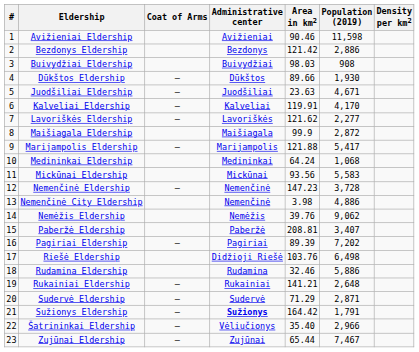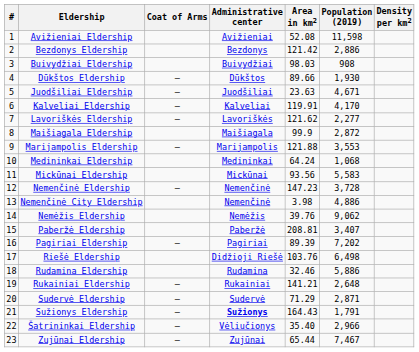 <table class="sortable wikitable">
 <tr bgcolor=#cccccc>
 <th>#</th>
 <th>Eldership</th>
 <th>Coat of Arms</th>
 <th>Administrative<br>center</th>
 <th>Area<br>in km<sup>2</sup></th>
 <th>Population<br>(2019)</th>
 <th>Density<br> per km<sup>2</sup></th>
 </tr>
 <tr align=center valign=center>
 <td>1</td>
 <td><a href='#'>Avižieniai Eldership</a></td>
 <td></td>
 <td><a href='#'>Avižieniai</a></td>
-<td>90.46</td>
+<td>52.08</td>
 <td>11,598</td>
 <td></td>
 </tr>
 <tr align=center valign=center>
 <td>2</td>
 <td><a href='#'>Bezdonys Eldership</a></td>
 <td></td>
 <td><a href='#'>Bezdonys</a></td>
 <td>121.42</td>
 <td>2,886</td>
 <td></td>
 </tr>
 <tr align=center valign=center>
 <td>3</td>
 <td><a href='#'>Buivydžiai Eldership</a></td>
 <td></td>
 <td><a href='#'>Buivydžiai</a></td>
 <td>98.03</td>
 <td>908</td>
 <td></td>
 </tr>
 <tr align=center valign=center>
 <td>4</td>
 <td><a href='#'>Dūkštos Eldership</a></td>
 <td>–</td>
 <td><a href='#'>Dūkštos</a></td>
 <td>89.66</td>
 <td>1,930</td>
 <td></td>
 </tr>
 <tr align=center valign=center>
 <td>5</td>
 <td><a href='#'>Juodšiliai Eldership</a></td>
 <td>–</td>
 <td><a href='#'>Juodšiliai</a></td>
 <td>23.63</td>
 <td>4,671</td>
 <td></td>
 </tr>
 <tr align=center valign=center>
 <td>6</td>
 <td><a href='#'>Kalveliai Eldership</a></td>
 <td>–</td>
 <td><a href='#'>Kalveliai</a></td>
 <td>119.91</td>
 <td>4,170</td>
 <td></td>
 </tr>
 <tr align=center valign=center>
 <td>7</td>
 <td><a href='#'>Lavoriškės Eldership</a></td>
 <td>–</td>
 <td><a href='#'>Lavoriškės</a></td>
 <td>121.62</td>
 <td>2,277</td>
 <td></td>
 </tr>
 <tr align=center valign=center>
 <td>8</td>
 <td><a href='#'>Maišiagala Eldership</a></td>
 <td></td>
 <td><a href='#'>Maišiagala</a></td>
 <td>99.9</td>
 <td>2,872</td>
 <td></td>
 </tr>
 <tr align=center valign=center>
 <td>9</td>
 <td><a href='#'>Marijampolis Eldership</a></td>
 <td>–</td>
 <td><a href='#'>Marijampolis</a></td>
 <td>121.88</td>
-<td>5,417</td>
+<td>3,553</td>
 <td></td>
 </tr>
 <tr align=center valign=center>
 <td>10</td>
 <td><a href='#'>Medininkai Eldership</a></td>
 <td></td>
 <td><a href='#'>Medininkai</a></td>
 <td>64.24</td>
 <td>1,068</td>
 <td></td>
 </tr>
 <tr align=center valign=center>
 <td>11</td>
 <td><a href='#'>Mickūnai Eldership</a></td>
 <td></td>
 <td><a href='#'>Mickūnai</a></td>
 <td>93.56</td>
 <td>5,583</td>
 <td></td>
 </tr>
 <tr align=center valign=center>
 <td>12</td>
 <td><a href='#'>Nemenčinė Eldership</a></td>
 <td>–</td>
 <td><a href='#'>Nemenčinė</a></td>
 <td>147.23</td>
 <td>3,728</td>
 <td></td>
 </tr>
 <tr align=center valign=center>
 <td>13</td>
 <td><a href='#'>Nemenčinė City Eldership</a></td>
 <td></td>
 <td><a href='#'>Nemenčinė</a></td>
 <td>3.98</td>
 <td>4,886</td>
 <td></td>
 </tr>
 <tr align=center valign=center>
 <td>14</td>
 <td><a href='#'>Nemėžis Eldership</a></td>
 <td></td>
 <td><a href='#'>Nemėžis</a></td>
 <td>39.76</td>
 <td>9,062</td>
 <td></td>
 </tr>
 <tr align=center valign=center>
 <td>15</td>
 <td><a href='#'>Paberžė Eldership</a></td>
 <td></td>
 <td><a href='#'>Paberžė</a></td>
 <td>208.81</td>
 <td>3,407</td>
 <td></td>
 </tr>
 <tr align=center valign=center>
 <td>16</td>
 <td><a href='#'>Pagiriai Eldership</a></td>
 <td>–</td>
 <td><a href='#'>Pagiriai</a></td>
 <td>89.39</td>
 <td>7,202</td>
 <td></td>
 </tr>
 <tr align=center valign=center>
 <td>17</td>
 <td><a href='#'>Riešė Eldership</a></td>
 <td></td>
 <td><a href='#'>Didžioji Riešė</a></td>
 <td>103.76</td>
 <td>6,498</td>
 <td></td>
 </tr>
 <tr align=center valign=center>
 <td>18</td>
 <td><a href='#'>Rudamina Eldership</a></td>
 <td></td>
 <td><a href='#'>Rudamina</a></td>
 <td>32.46</td>
 <td>5,886</td>
 <td></td>
 </tr>
 <tr align=center valign=center>
 <td>19</td>
 <td><a href='#'>Rukainiai Eldership</a></td>
 <td>–</td>
 <td><a href='#'>Rukainiai</a></td>
 <td>141.21</td>
 <td>2,648</td>
 <td></td>
 </tr>
 <tr align=center valign=center>
 <td>20</td>
 <td><a href='#'>Sudervė Eldership</a></td>
 <td>–</td>
 <td><a href='#'>Sudervė</a></td>
 <td>71.29</td>
 <td>2,871</td>
 <td></td>
 </tr>
 <tr align=center valign=center>
 <td>21</td>
 <td><a href='#'>Sužionys Eldership</a></td>
 <td>–</td>
 <td><strong><a href='#'>Sužionys</a></strong></td>
-<td>164.42</td>
+<td>164.43</td>
 <td>1,791</td>
 <td></td>
 </tr>
 <tr align=center valign=center>
 <td>22</td>
 <td><a href='#'>Šatrininkai Eldership</a></td>
 <td>–</td>
 <td><a href='#'>Vėliučionys</a></td>
 <td>35.40</td>
 <td>2,966</td>
 <td></td>
 </tr>
 <tr align=center valign=center>
 <td>23</td>
 <td><a href='#'>Zujūnai Eldership</a></td>
 <td>–</td>
 <td><a href='#'>Zujūnai</a></td>
 <td>65.44</td>
 <td>7,467</td>
 <td></td>
 </tr>
 </table>
